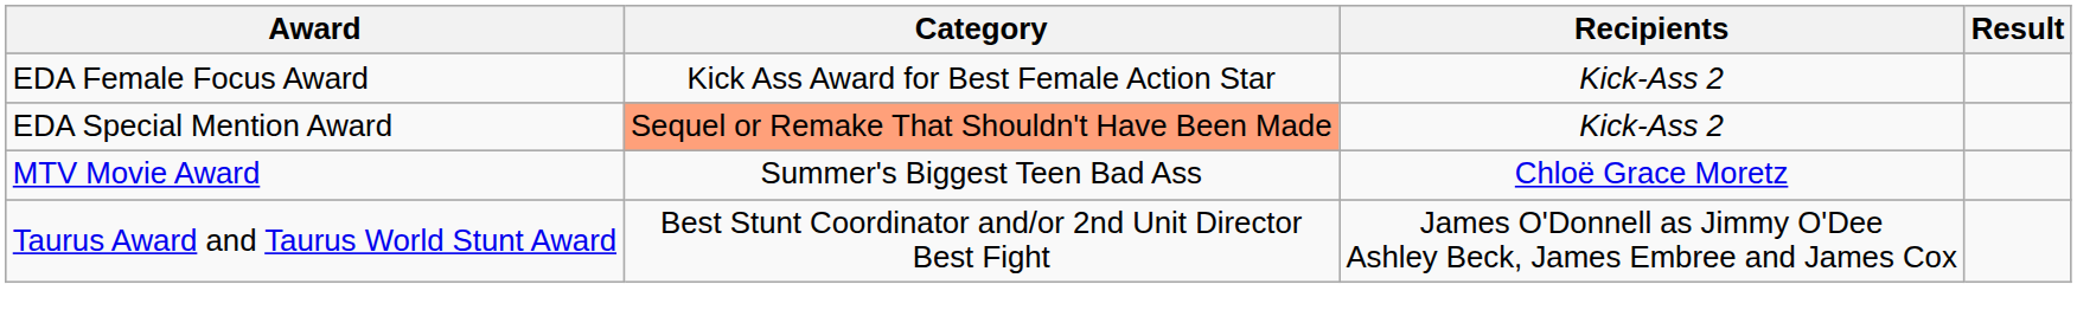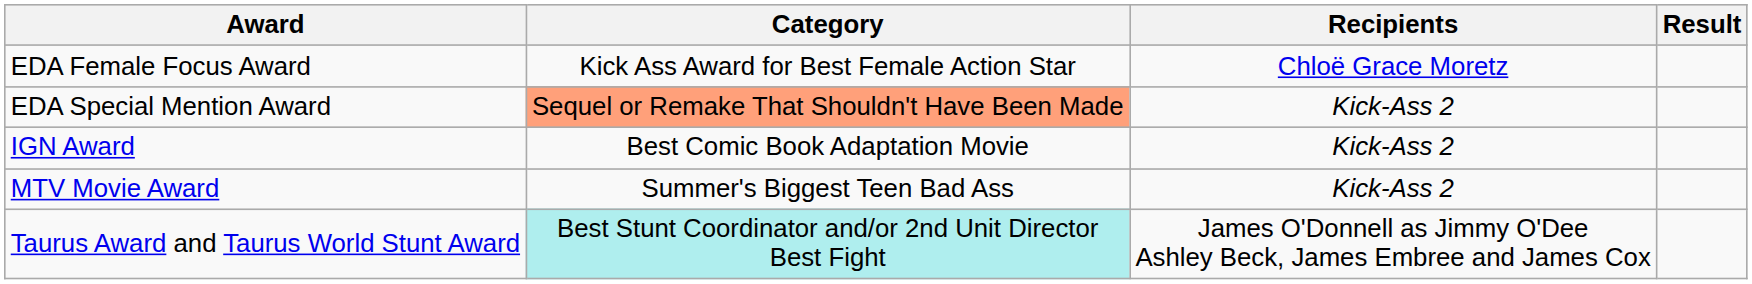 <table class="wikitable sortable" border="1" style="text-align:center;">
 <tr>
 <th>Award</th>
 <th>Category</th>
 <th>Recipients</th>
 <th>Result</th>
 </tr>
 <tr>
 <td style="text-align:left;">EDA Female Focus Award</td>
 <td>Kick Ass Award for Best Female Action Star</td>
-<td><em>Kick-Ass 2</em></td>
+<td><a href='#'>Chloë Grace Moretz</a></td>
 <td></td>
 </tr>
 <tr>
 <td style="text-align:left;">EDA Special Mention Award</td>
 <td style="background: lightsalmon;">Sequel or Remake That Shouldn't Have Been Made</td>
 <td><em>Kick-Ass 2</em></td>
 <td></td>
 </tr>
 <tr>
+<td style="text-align:left;"><a href='#'>IGN Award</a></td>
+<td>Best Comic Book Adaptation Movie</td>
+<td><em>Kick-Ass 2</em></td>
+<td></td>
+</tr>
+<tr>
 <td style="text-align:left;"><a href='#'>MTV Movie Award</a></td>
 <td>Summer's Biggest Teen Bad Ass</td>
-<td><a href='#'>Chloë Grace Moretz</a></td>
+<td><em>Kick-Ass 2</em></td>
 <td></td>
 </tr>
 <tr>
 <td style="text-align:left;"><a href='#'>Taurus Award</a> and <a href='#'>Taurus World Stunt Award</a></td>
-<td>Best Stunt Coordinator and/or 2nd Unit Director<br>Best Fight</td>
+<td style="background: paleturquoise;">Best Stunt Coordinator and/or 2nd Unit Director<br>Best Fight</td>
 <td>James O'Donnell as Jimmy O'Dee<br>Ashley Beck, James Embree and James Cox</td>
 <td></td>
 </tr>
 </table>
